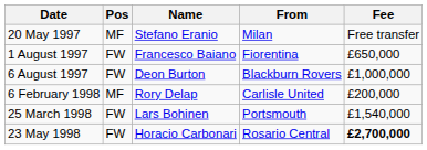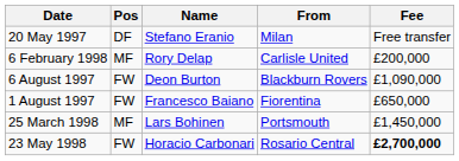 <table class="wikitable">
 <tr>
 <th>Date</th>
 <th>Pos</th>
 <th>Name</th>
 <th>From</th>
 <th>Fee</th>
 </tr>
 <tr>
 <td>20 May 1997</td>
-<td>MF</td>
+<td>DF</td>
 <td><a href='#'>Stefano Eranio</a></td>
 <td><a href='#'>Milan</a></td>
 <td>Free transfer</td>
+</tr>
+<tr>
+<td>6 February 1998</td>
+<td>MF</td>
+<td><a href='#'>Rory Delap</a></td>
+<td><a href='#'>Carlisle United</a></td>
+<td>£200,000</td>
+</tr>
+<tr>
+<td>6 August 1997</td>
+<td>FW</td>
+<td><a href='#'>Deon Burton</a></td>
+<td><a href='#'>Blackburn Rovers</a></td>
+<td>£1,090,000</td>
 </tr>
 <tr>
 <td>1 August 1997</td>
 <td>FW</td>
 <td><a href='#'>Francesco Baiano</a></td>
 <td><a href='#'>Fiorentina</a></td>
 <td>£650,000</td>
 </tr>
 <tr>
-<td>6 August 1997</td>
-<td>FW</td>
-<td><a href='#'>Deon Burton</a></td>
-<td><a href='#'>Blackburn Rovers</a></td>
-<td>£1,000,000</td>
-</tr>
-<tr>
-<td>6 February 1998</td>
+<td>25 March 1998</td>
 <td>MF</td>
-<td><a href='#'>Rory Delap</a></td>
-<td><a href='#'>Carlisle United</a></td>
-<td>£200,000</td>
-</tr>
-<tr>
-<td>25 March 1998</td>
-<td>FW</td>
 <td><a href='#'>Lars Bohinen</a></td>
 <td><a href='#'>Portsmouth</a></td>
-<td>£1,540,000</td>
+<td>£1,450,000</td>
 </tr>
 <tr>
 <td>23 May 1998</td>
 <td>FW</td>
 <td><a href='#'>Horacio Carbonari</a></td>
 <td><a href='#'>Rosario Central</a></td>
 <td><strong>£2,700,000</strong></td>
 </tr>
 </table>
